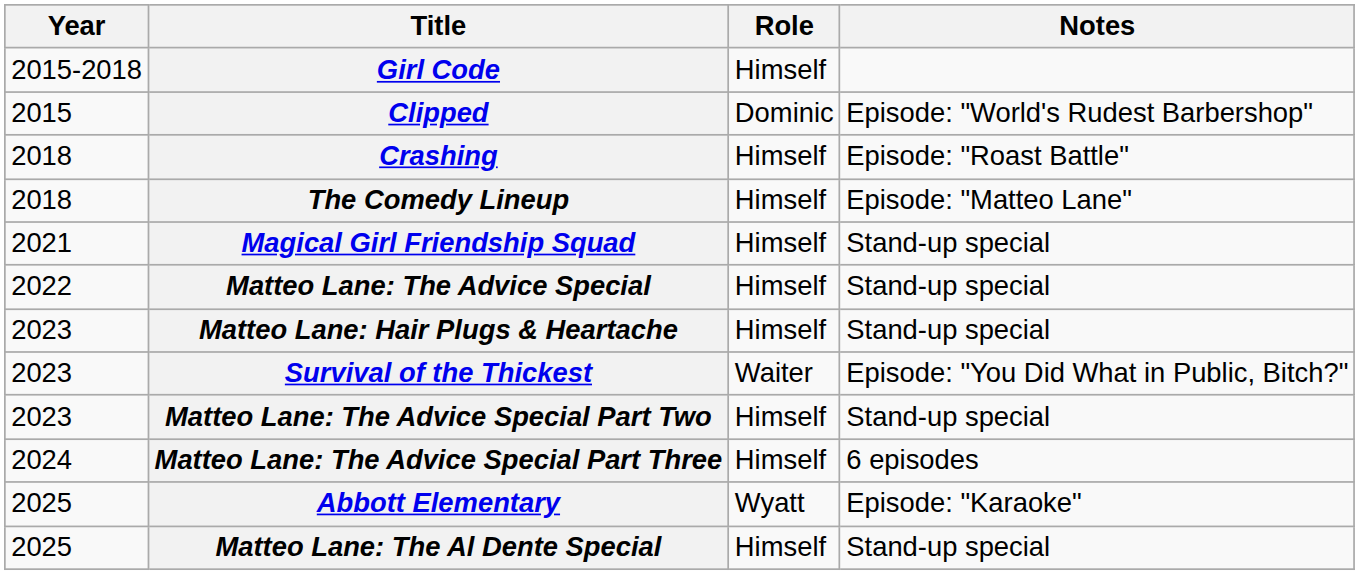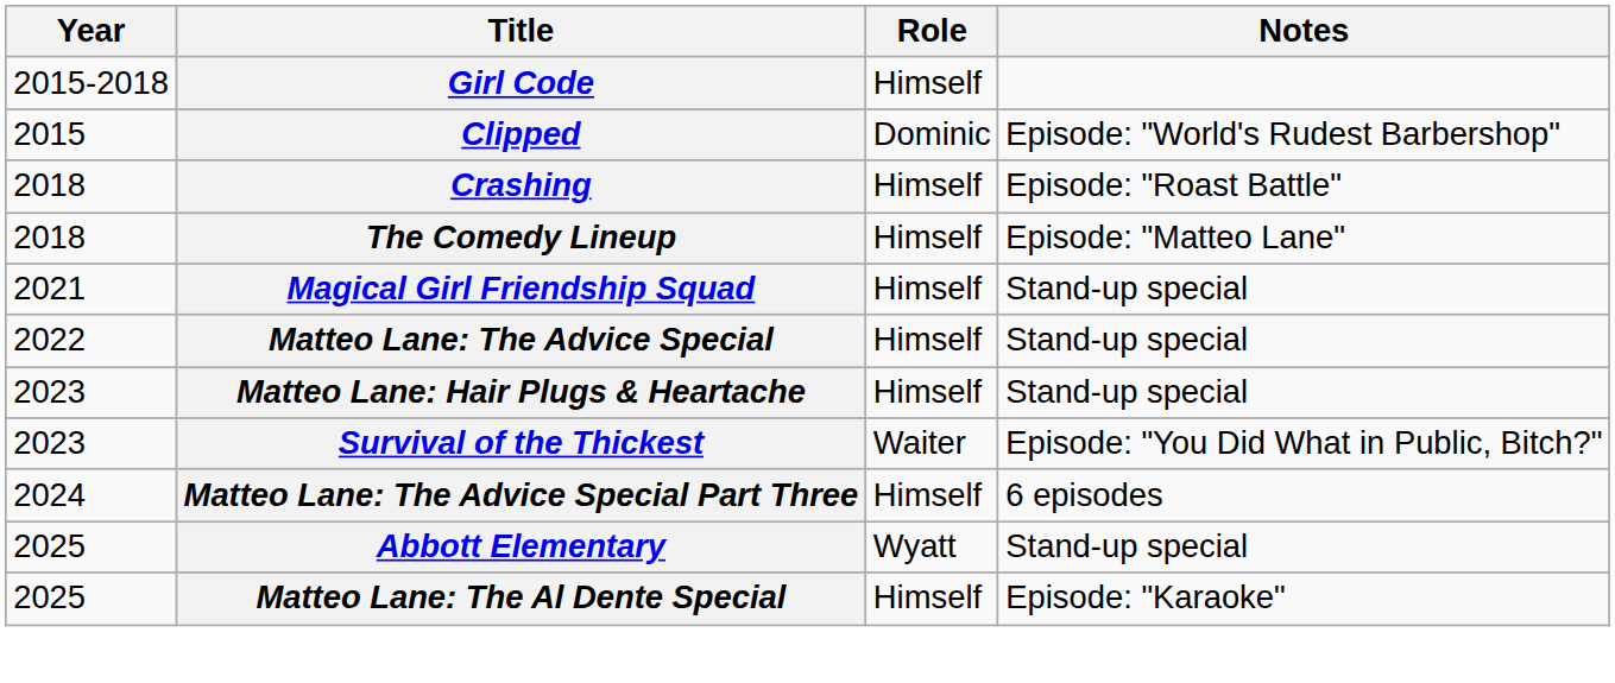 <table class="wikitable plainrowheaders sortable">
 <tr>
 <th scope="col">Year</th>
 <th scope="col">Title</th>
 <th scope="col">Role</th>
 <th scope="col" class="unsortable">Notes</th>
 </tr>
 <tr>
 <td>2015-2018</td>
 <th scope="row"><em><a href='#'>Girl Code</a></em></th>
 <td>Himself</td>
 <td></td>
 </tr>
 <tr>
 <td>2015</td>
 <th scope="row"><em><a href='#'>Clipped</a></em></th>
 <td>Dominic</td>
 <td>Episode: "World's Rudest Barbershop"</td>
 </tr>
 <tr>
 <td>2018</td>
 <th scope="row"><em><a href='#'>Crashing</a></em></th>
 <td>Himself</td>
 <td>Episode: "Roast Battle"</td>
 </tr>
 <tr>
 <td>2018</td>
 <th scope="row"><em>The Comedy Lineup</em></th>
 <td>Himself</td>
 <td>Episode: "Matteo Lane"</td>
 </tr>
 <tr>
 <td>2021</td>
 <th scope="row"><em><a href='#'>Magical Girl Friendship Squad</a></em></th>
 <td>Himself</td>
 <td>Stand-up special</td>
 </tr>
 <tr>
 <td>2022</td>
 <th scope="row"><em>Matteo Lane: The Advice Special</em></th>
 <td>Himself</td>
 <td>Stand-up special</td>
 </tr>
 <tr>
 <td>2023</td>
 <th scope="row"><em>Matteo Lane: Hair Plugs & Heartache</em></th>
 <td>Himself</td>
 <td>Stand-up special</td>
 </tr>
 <tr>
 <td>2023</td>
 <th scope="row"><em><a href='#'>Survival of the Thickest</a></em></th>
 <td>Waiter</td>
 <td>Episode: "You Did What in Public, Bitch?"</td>
 </tr>
 <tr>
-<td>2023</td>
-<th scope="row"><em>Matteo Lane: The Advice Special Part Two</em></th>
-<td>Himself</td>
-<td>Stand-up special</td>
-</tr>
-<tr>
 <td>2024</td>
 <th scope="row"><em>Matteo Lane: The Advice Special Part Three</em></th>
 <td>Himself</td>
 <td>6 episodes</td>
 </tr>
 <tr>
 <td>2025</td>
 <th scope="row"><em><a href='#'>Abbott Elementary</a></em></th>
 <td>Wyatt</td>
-<td>Episode: "Karaoke"</td>
+<td>Stand-up special</td>
 </tr>
 <tr>
 <td>2025</td>
 <th scope="row"><em>Matteo Lane: The Al Dente Special</em></th>
 <td>Himself</td>
-<td>Stand-up special</td>
+<td>Episode: "Karaoke"</td>
 </tr>
 </table>
